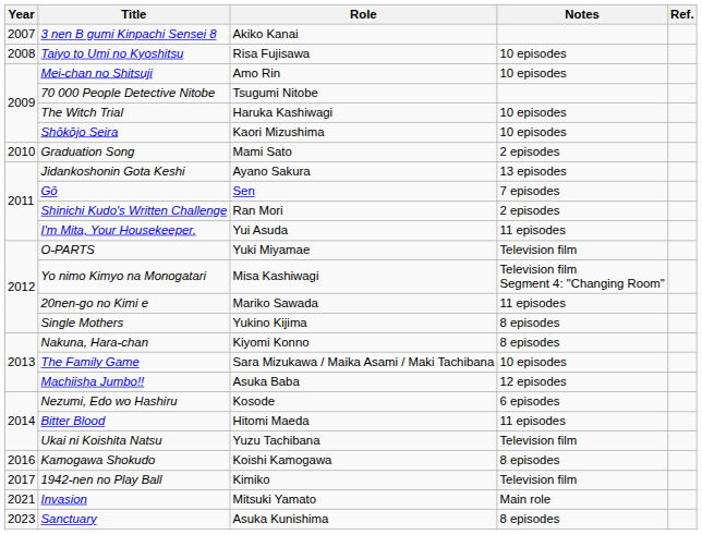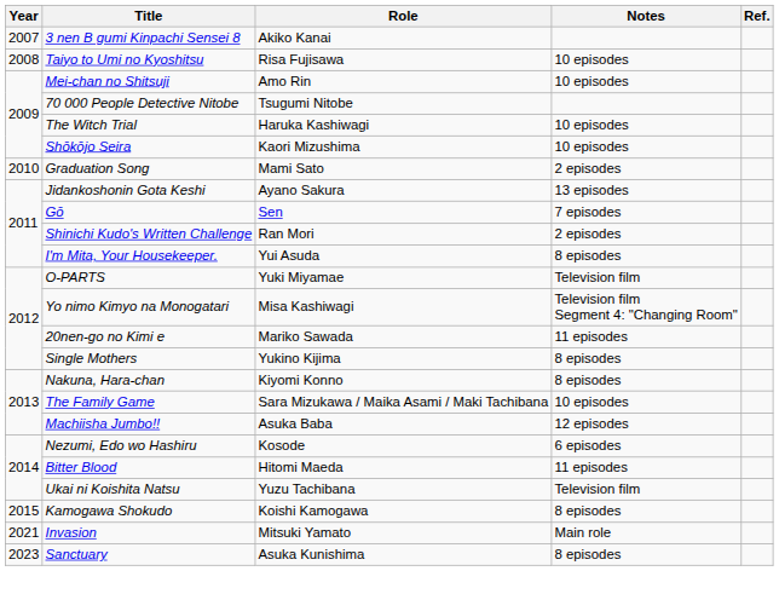 <table class="wikitable">
 <tr>
 <th>Year</th>
 <th>Title</th>
 <th>Role</th>
 <th>Notes</th>
 <th>Ref.</th>
 </tr>
 <tr>
 <td>2007</td>
 <td><em><a href='#'>3 nen B gumi Kinpachi Sensei 8</a></em></td>
 <td>Akiko Kanai</td>
 <td></td>
 <td></td>
 </tr>
 <tr>
 <td>2008</td>
 <td><em><a href='#'>Taiyo to Umi no Kyoshitsu</a></em></td>
 <td>Risa Fujisawa</td>
 <td>10 episodes</td>
 <td></td>
 </tr>
 <tr>
 <td rowspan=4>2009</td>
 <td><em><a href='#'>Mei-chan no Shitsuji</a></em></td>
 <td>Amo Rin</td>
 <td>10 episodes</td>
 <td></td>
 </tr>
 <tr>
 <td><em>70 000 People Detective Nitobe</em></td>
 <td>Tsugumi Nitobe</td>
 <td></td>
 <td></td>
 </tr>
 <tr>
 <td><em>The Witch Trial</em></td>
 <td>Haruka Kashiwagi</td>
 <td>10 episodes</td>
 <td></td>
 </tr>
 <tr>
 <td><em><a href='#'>Shōkōjo Seira</a></em></td>
 <td>Kaori Mizushima</td>
 <td>10 episodes</td>
 <td></td>
 </tr>
 <tr>
 <td>2010</td>
 <td><em>Graduation Song</em></td>
 <td>Mami Sato</td>
 <td>2 episodes</td>
 <td></td>
 </tr>
 <tr>
 <td rowspan=4>2011</td>
 <td><em>Jidankoshonin Gota Keshi</em></td>
 <td>Ayano Sakura</td>
 <td>13 episodes</td>
 <td></td>
 </tr>
 <tr>
 <td><em><a href='#'>Gō</a></em></td>
 <td><a href='#'>Sen</a></td>
 <td>7 episodes</td>
 <td></td>
 </tr>
 <tr>
 <td><em><a href='#'>Shinichi Kudo's Written Challenge</a></em></td>
 <td>Ran Mori</td>
 <td>2 episodes</td>
 <td></td>
 </tr>
 <tr>
 <td><em><a href='#'>I'm Mita, Your Housekeeper.</a></em></td>
 <td>Yui Asuda</td>
-<td>11 episodes</td>
+<td>8 episodes</td>
 <td></td>
 </tr>
 <tr>
 <td rowspan=4>2012</td>
 <td><em>O-PARTS</em></td>
 <td>Yuki Miyamae</td>
 <td>Television film</td>
 <td></td>
 </tr>
 <tr>
 <td><em>Yo nimo Kimyo na Monogatari</em></td>
 <td>Misa Kashiwagi</td>
 <td>Television film<br>Segment 4: "Changing Room"</td>
 <td></td>
 </tr>
 <tr>
 <td><em>20nen-go no Kimi e</em></td>
 <td>Mariko Sawada</td>
 <td>11 episodes</td>
 <td></td>
 </tr>
 <tr>
 <td><em>Single Mothers</em></td>
 <td>Yukino Kijima</td>
 <td>8 episodes</td>
 <td></td>
 </tr>
 <tr>
 <td rowspan=3>2013</td>
 <td><em>Nakuna, Hara-chan</em></td>
 <td>Kiyomi Konno</td>
 <td>8 episodes</td>
 <td></td>
 </tr>
 <tr>
 <td><a href='#'><em>The Family Game</em></a></td>
 <td>Sara Mizukawa / Maika Asami / Maki Tachibana</td>
 <td>10 episodes</td>
 <td></td>
 </tr>
 <tr>
 <td><em><a href='#'>Machiisha Jumbo!!</a></em></td>
 <td>Asuka Baba</td>
 <td>12 episodes</td>
 <td></td>
 </tr>
 <tr>
 <td rowspan="3">2014</td>
 <td><em>Nezumi, Edo wo Hashiru</em></td>
 <td>Kosode</td>
 <td>6 episodes</td>
 <td></td>
 </tr>
 <tr>
 <td><em><a href='#'>Bitter Blood</a></em></td>
 <td>Hitomi Maeda</td>
 <td>11 episodes</td>
 <td></td>
 </tr>
 <tr>
 <td><em>Ukai ni Koishita Natsu</em></td>
 <td>Yuzu Tachibana</td>
 <td>Television film</td>
 <td></td>
 </tr>
 <tr>
-<td>2016</td>
+<td>2015</td>
 <td><em>Kamogawa Shokudo</em></td>
 <td>Koishi Kamogawa</td>
 <td>8 episodes</td>
-<td></td>
-</tr>
-<tr>
-<td>2017</td>
-<td><em>1942-nen no Play Ball</em></td>
-<td>Kimiko</td>
-<td>Television film</td>
 <td></td>
 </tr>
 <tr>
 <td>2021</td>
 <td><em><a href='#'>Invasion</a></em></td>
 <td>Mitsuki Yamato</td>
 <td>Main role</td>
 </tr>
 <tr>
 <td>2023</td>
 <td><em><a href='#'>Sanctuary</a></em></td>
 <td>Asuka Kunishima</td>
 <td>8 episodes</td>
 <td></td>
 </tr>
 </table>
